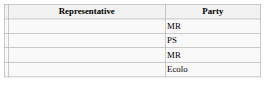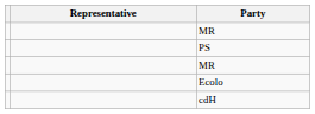 <table class="sortable wikitable" style="text-align:left; font-size:90%">
 <tr>
 <th></th>
 <th width="250">Representative</th>
 <th width="150">Party</th>
 </tr>
 <tr>
 <td></td>
 <td align=left></td>
 <td>MR</td>
 </tr>
 <tr>
 <td></td>
 <td align=left></td>
 <td>PS</td>
 </tr>
 <tr>
 <td></td>
 <td align=left></td>
 <td>MR</td>
 </tr>
 <tr>
 <td></td>
 <td align=left></td>
 <td>Ecolo</td>
 </tr>
+<tr>
+<td></td>
+<td align=left></td>
+<td>cdH</td>
+</tr>
 </table>
